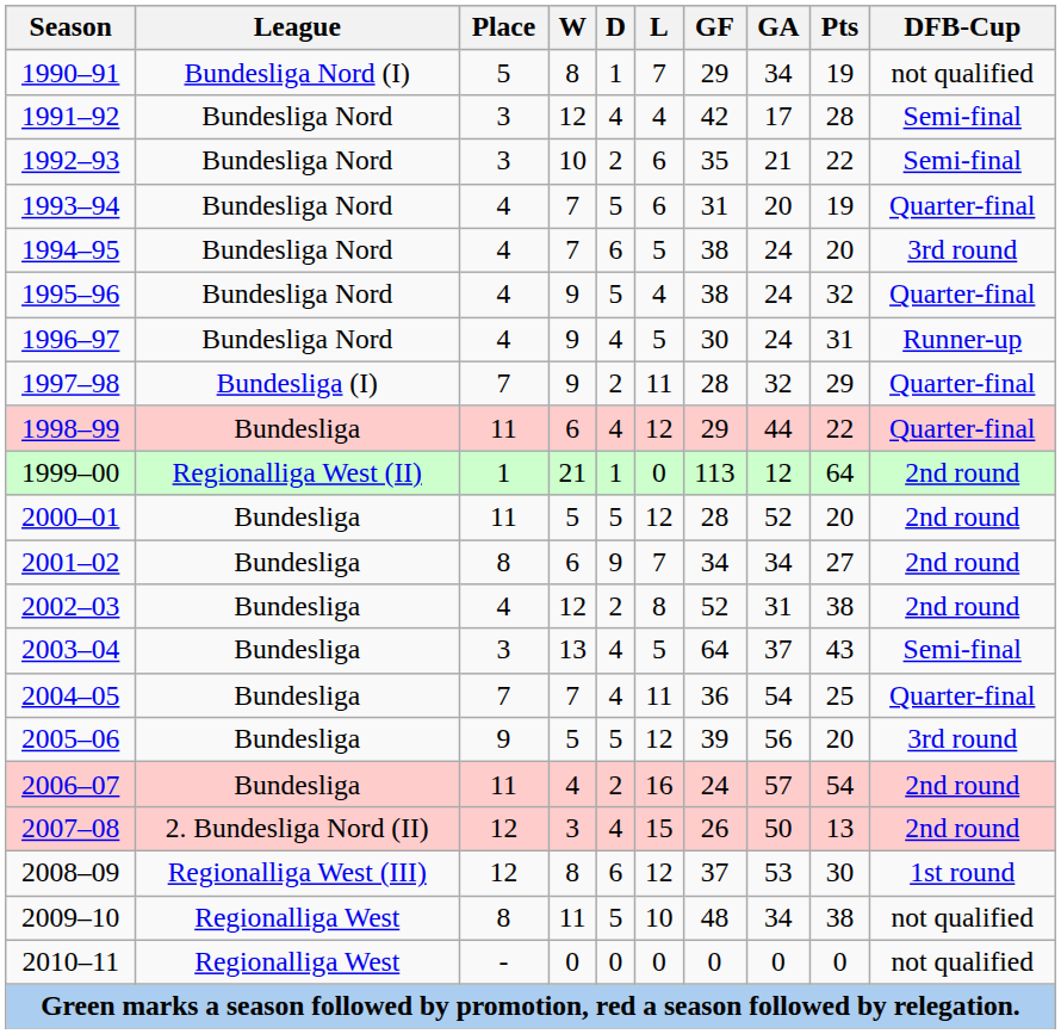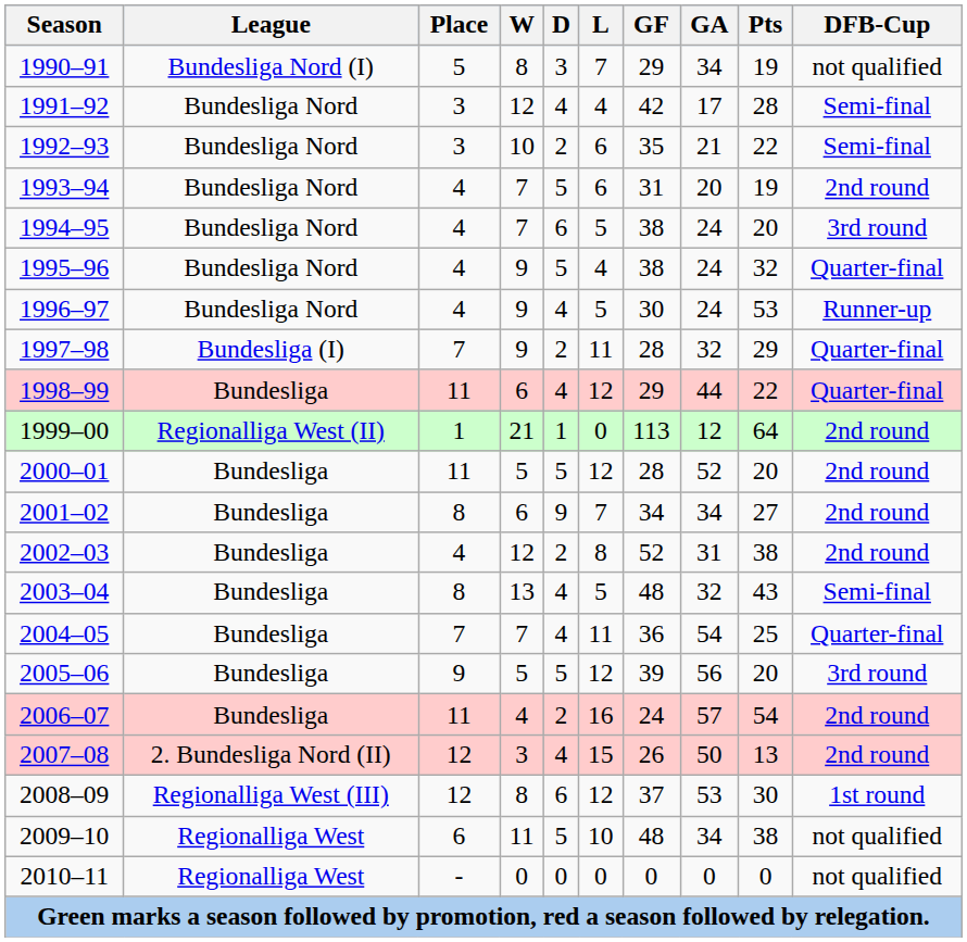 <table style="width:600px;" class="wikitable">
 <tr style="background:#abcdef;">
 <th>Season</th>
 <th>League</th>
 <th>Place</th>
 <th>W</th>
 <th>D</th>
 <th>L</th>
 <th>GF</th>
 <th>GA</th>
 <th>Pts</th>
 <th>DFB-Cup</th>
 </tr>
 <tr style="text-align:center;">
 <td><a href='#'>1990–91</a></td>
 <td><a href='#'>Bundesliga Nord</a> (I)</td>
 <td>5</td>
 <td>8</td>
-<td>1</td>
+<td>3</td>
 <td>7</td>
 <td>29</td>
 <td>34</td>
 <td>19</td>
 <td>not qualified</td>
 </tr>
 <tr style="text-align:center;">
 <td><a href='#'>1991–92</a></td>
 <td>Bundesliga Nord</td>
 <td>3</td>
 <td>12</td>
 <td>4</td>
 <td>4</td>
 <td>42</td>
 <td>17</td>
 <td>28</td>
 <td><a href='#'>Semi-final</a></td>
 </tr>
 <tr style="text-align:center;">
 <td><a href='#'>1992–93</a></td>
 <td>Bundesliga Nord</td>
 <td>3</td>
 <td>10</td>
 <td>2</td>
 <td>6</td>
 <td>35</td>
 <td>21</td>
 <td>22</td>
 <td><a href='#'>Semi-final</a></td>
 </tr>
 <tr style="text-align:center;">
 <td><a href='#'>1993–94</a></td>
 <td>Bundesliga Nord</td>
 <td>4</td>
 <td>7</td>
 <td>5</td>
 <td>6</td>
 <td>31</td>
 <td>20</td>
 <td>19</td>
-<td><a href='#'>Quarter-final</a></td>
+<td><a href='#'>2nd round</a></td>
 </tr>
 <tr style="text-align:center;">
 <td><a href='#'>1994–95</a></td>
 <td>Bundesliga Nord</td>
 <td>4</td>
 <td>7</td>
 <td>6</td>
 <td>5</td>
 <td>38</td>
 <td>24</td>
 <td>20</td>
 <td><a href='#'>3rd round</a></td>
 </tr>
 <tr style="text-align:center;">
 <td><a href='#'>1995–96</a></td>
 <td>Bundesliga Nord</td>
 <td>4</td>
 <td>9</td>
 <td>5</td>
 <td>4</td>
 <td>38</td>
 <td>24</td>
 <td>32</td>
 <td><a href='#'>Quarter-final</a></td>
 </tr>
 <tr style="text-align:center;">
 <td><a href='#'>1996–97</a></td>
 <td>Bundesliga Nord</td>
 <td>4</td>
 <td>9</td>
 <td>4</td>
 <td>5</td>
 <td>30</td>
 <td>24</td>
-<td>31</td>
+<td>53</td>
 <td><a href='#'>Runner-up</a></td>
 </tr>
 <tr style="text-align:center;">
 <td><a href='#'>1997–98</a></td>
 <td><a href='#'>Bundesliga</a> (I)</td>
 <td>7</td>
 <td>9</td>
 <td>2</td>
 <td>11</td>
 <td>28</td>
 <td>32</td>
 <td>29</td>
 <td><a href='#'>Quarter-final</a></td>
 </tr>
 <tr style="text-align:center; background:#fcc;">
 <td><a href='#'>1998–99</a></td>
 <td>Bundesliga</td>
 <td>11</td>
 <td>6</td>
 <td>4</td>
 <td>12</td>
 <td>29</td>
 <td>44</td>
 <td>22</td>
 <td><a href='#'>Quarter-final</a></td>
 </tr>
 <tr style="text-align:center; background:#cfc;">
 <td>1999–00</td>
 <td><a href='#'>Regionalliga West (II)</a></td>
 <td>1</td>
 <td>21</td>
 <td>1</td>
 <td>0</td>
 <td>113</td>
 <td>12</td>
 <td>64</td>
 <td><a href='#'>2nd round</a></td>
 </tr>
 <tr style="text-align:center;">
 <td><a href='#'>2000–01</a></td>
 <td>Bundesliga</td>
 <td>11</td>
 <td>5</td>
 <td>5</td>
 <td>12</td>
 <td>28</td>
 <td>52</td>
 <td>20</td>
 <td><a href='#'>2nd round</a></td>
 </tr>
 <tr style="text-align:center;">
 <td><a href='#'>2001–02</a></td>
 <td>Bundesliga</td>
 <td>8</td>
 <td>6</td>
 <td>9</td>
 <td>7</td>
 <td>34</td>
 <td>34</td>
 <td>27</td>
 <td><a href='#'>2nd round</a></td>
 </tr>
 <tr style="text-align:center;">
 <td><a href='#'>2002–03</a></td>
 <td>Bundesliga</td>
 <td>4</td>
 <td>12</td>
 <td>2</td>
 <td>8</td>
 <td>52</td>
 <td>31</td>
 <td>38</td>
 <td><a href='#'>2nd round</a></td>
 </tr>
 <tr style="text-align:center;">
 <td><a href='#'>2003–04</a></td>
 <td>Bundesliga</td>
-<td>3</td>
+<td>8</td>
 <td>13</td>
 <td>4</td>
 <td>5</td>
-<td>64</td>
-<td>37</td>
+<td>48</td>
+<td>32</td>
 <td>43</td>
 <td><a href='#'>Semi-final</a></td>
 </tr>
 <tr style="text-align:center;">
 <td><a href='#'>2004–05</a></td>
 <td>Bundesliga</td>
 <td>7</td>
 <td>7</td>
 <td>4</td>
 <td>11</td>
 <td>36</td>
 <td>54</td>
 <td>25</td>
 <td><a href='#'>Quarter-final</a></td>
 </tr>
 <tr style="text-align:center;">
 <td><a href='#'>2005–06</a></td>
 <td>Bundesliga</td>
 <td>9</td>
 <td>5</td>
 <td>5</td>
 <td>12</td>
 <td>39</td>
 <td>56</td>
 <td>20</td>
 <td><a href='#'>3rd round</a></td>
 </tr>
 <tr style="text-align:center; background:#fcc;">
 <td><a href='#'>2006–07</a></td>
 <td>Bundesliga</td>
 <td>11</td>
 <td>4</td>
 <td>2</td>
 <td>16</td>
 <td>24</td>
 <td>57</td>
 <td>54</td>
 <td><a href='#'>2nd round</a></td>
 </tr>
 <tr style="text-align:center; background:#fcc;">
 <td><a href='#'>2007–08</a></td>
 <td>2. Bundesliga Nord (II)</td>
 <td>12</td>
 <td>3</td>
 <td>4</td>
 <td>15</td>
 <td>26</td>
 <td>50</td>
 <td>13</td>
 <td><a href='#'>2nd round</a></td>
 </tr>
 <tr style="text-align:center;">
 <td>2008–09</td>
 <td><a href='#'>Regionalliga West (III)</a></td>
 <td>12</td>
 <td>8</td>
 <td>6</td>
 <td>12</td>
 <td>37</td>
 <td>53</td>
 <td>30</td>
 <td><a href='#'>1st round</a></td>
 </tr>
 <tr style="text-align:center;">
 <td>2009–10</td>
 <td><a href='#'>Regionalliga West</a></td>
-<td>8</td>
+<td>6</td>
 <td>11</td>
 <td>5</td>
 <td>10</td>
 <td>48</td>
 <td>34</td>
 <td>38</td>
 <td>not qualified</td>
 </tr>
 <tr style="text-align:center;">
 <td>2010–11</td>
 <td><a href='#'>Regionalliga West</a></td>
 <td>-</td>
 <td>0</td>
 <td>0</td>
 <td>0</td>
 <td>0</td>
 <td>0</td>
 <td>0</td>
 <td>not qualified</td>
 </tr>
 <tr style="background:#abcdef;">
 <td colspan="10" style="text-align:center;"><strong>Green marks a season followed by promotion, red a season followed by relegation.</strong></td>
 </tr>
 </table>
